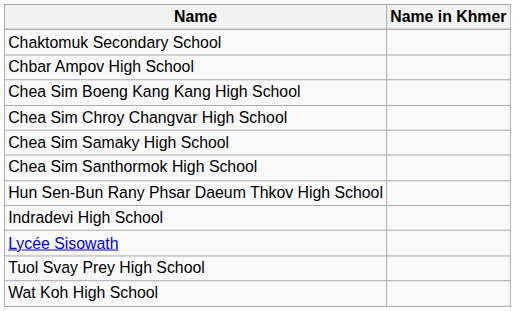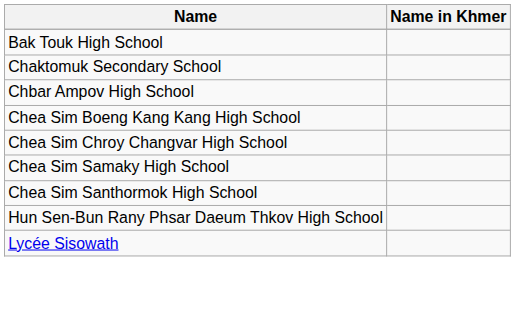 <table class="wikitable sortable" style="text-align:left">
 <tr>
 <th>Name</th>
 <th>Name in Khmer</th>
 </tr>
 <tr>
 </tr>
 <tr Tuol Tompoung High School || >
+</tr>
+<tr>
+<td>Bak Touk High School</td>
+<td></td>
 </tr>
 <tr>
 <td>Chaktomuk Secondary School</td>
 <td></td>
 </tr>
 <tr>
 <td>Chbar Ampov High School</td>
 <td></td>
 </tr>
 <tr>
 <td>Chea Sim Boeng Kang Kang High School</td>
 <td></td>
 </tr>
 <tr>
 <td>Chea Sim Chroy Changvar High School</td>
 <td></td>
 </tr>
 <tr>
 <td>Chea Sim Samaky High School</td>
 <td></td>
 </tr>
 <tr>
 <td>Chea Sim Santhormok High School</td>
 <td></td>
 </tr>
 <tr>
 <td>Hun Sen-Bun Rany Phsar Daeum Thkov High School</td>
 <td></td>
 </tr>
 <tr>
-<td>Indradevi High School</td>
-<td></td>
-</tr>
-<tr>
 <td><a href='#'>Lycée Sisowath</a></td>
 <td></td>
 </tr>
-<tr>
-<td>Tuol Svay Prey High School</td>
-<td></td>
-</tr>
-<tr>
-<td>Wat Koh High School</td>
-<td></td>
-</tr>
 </table>
